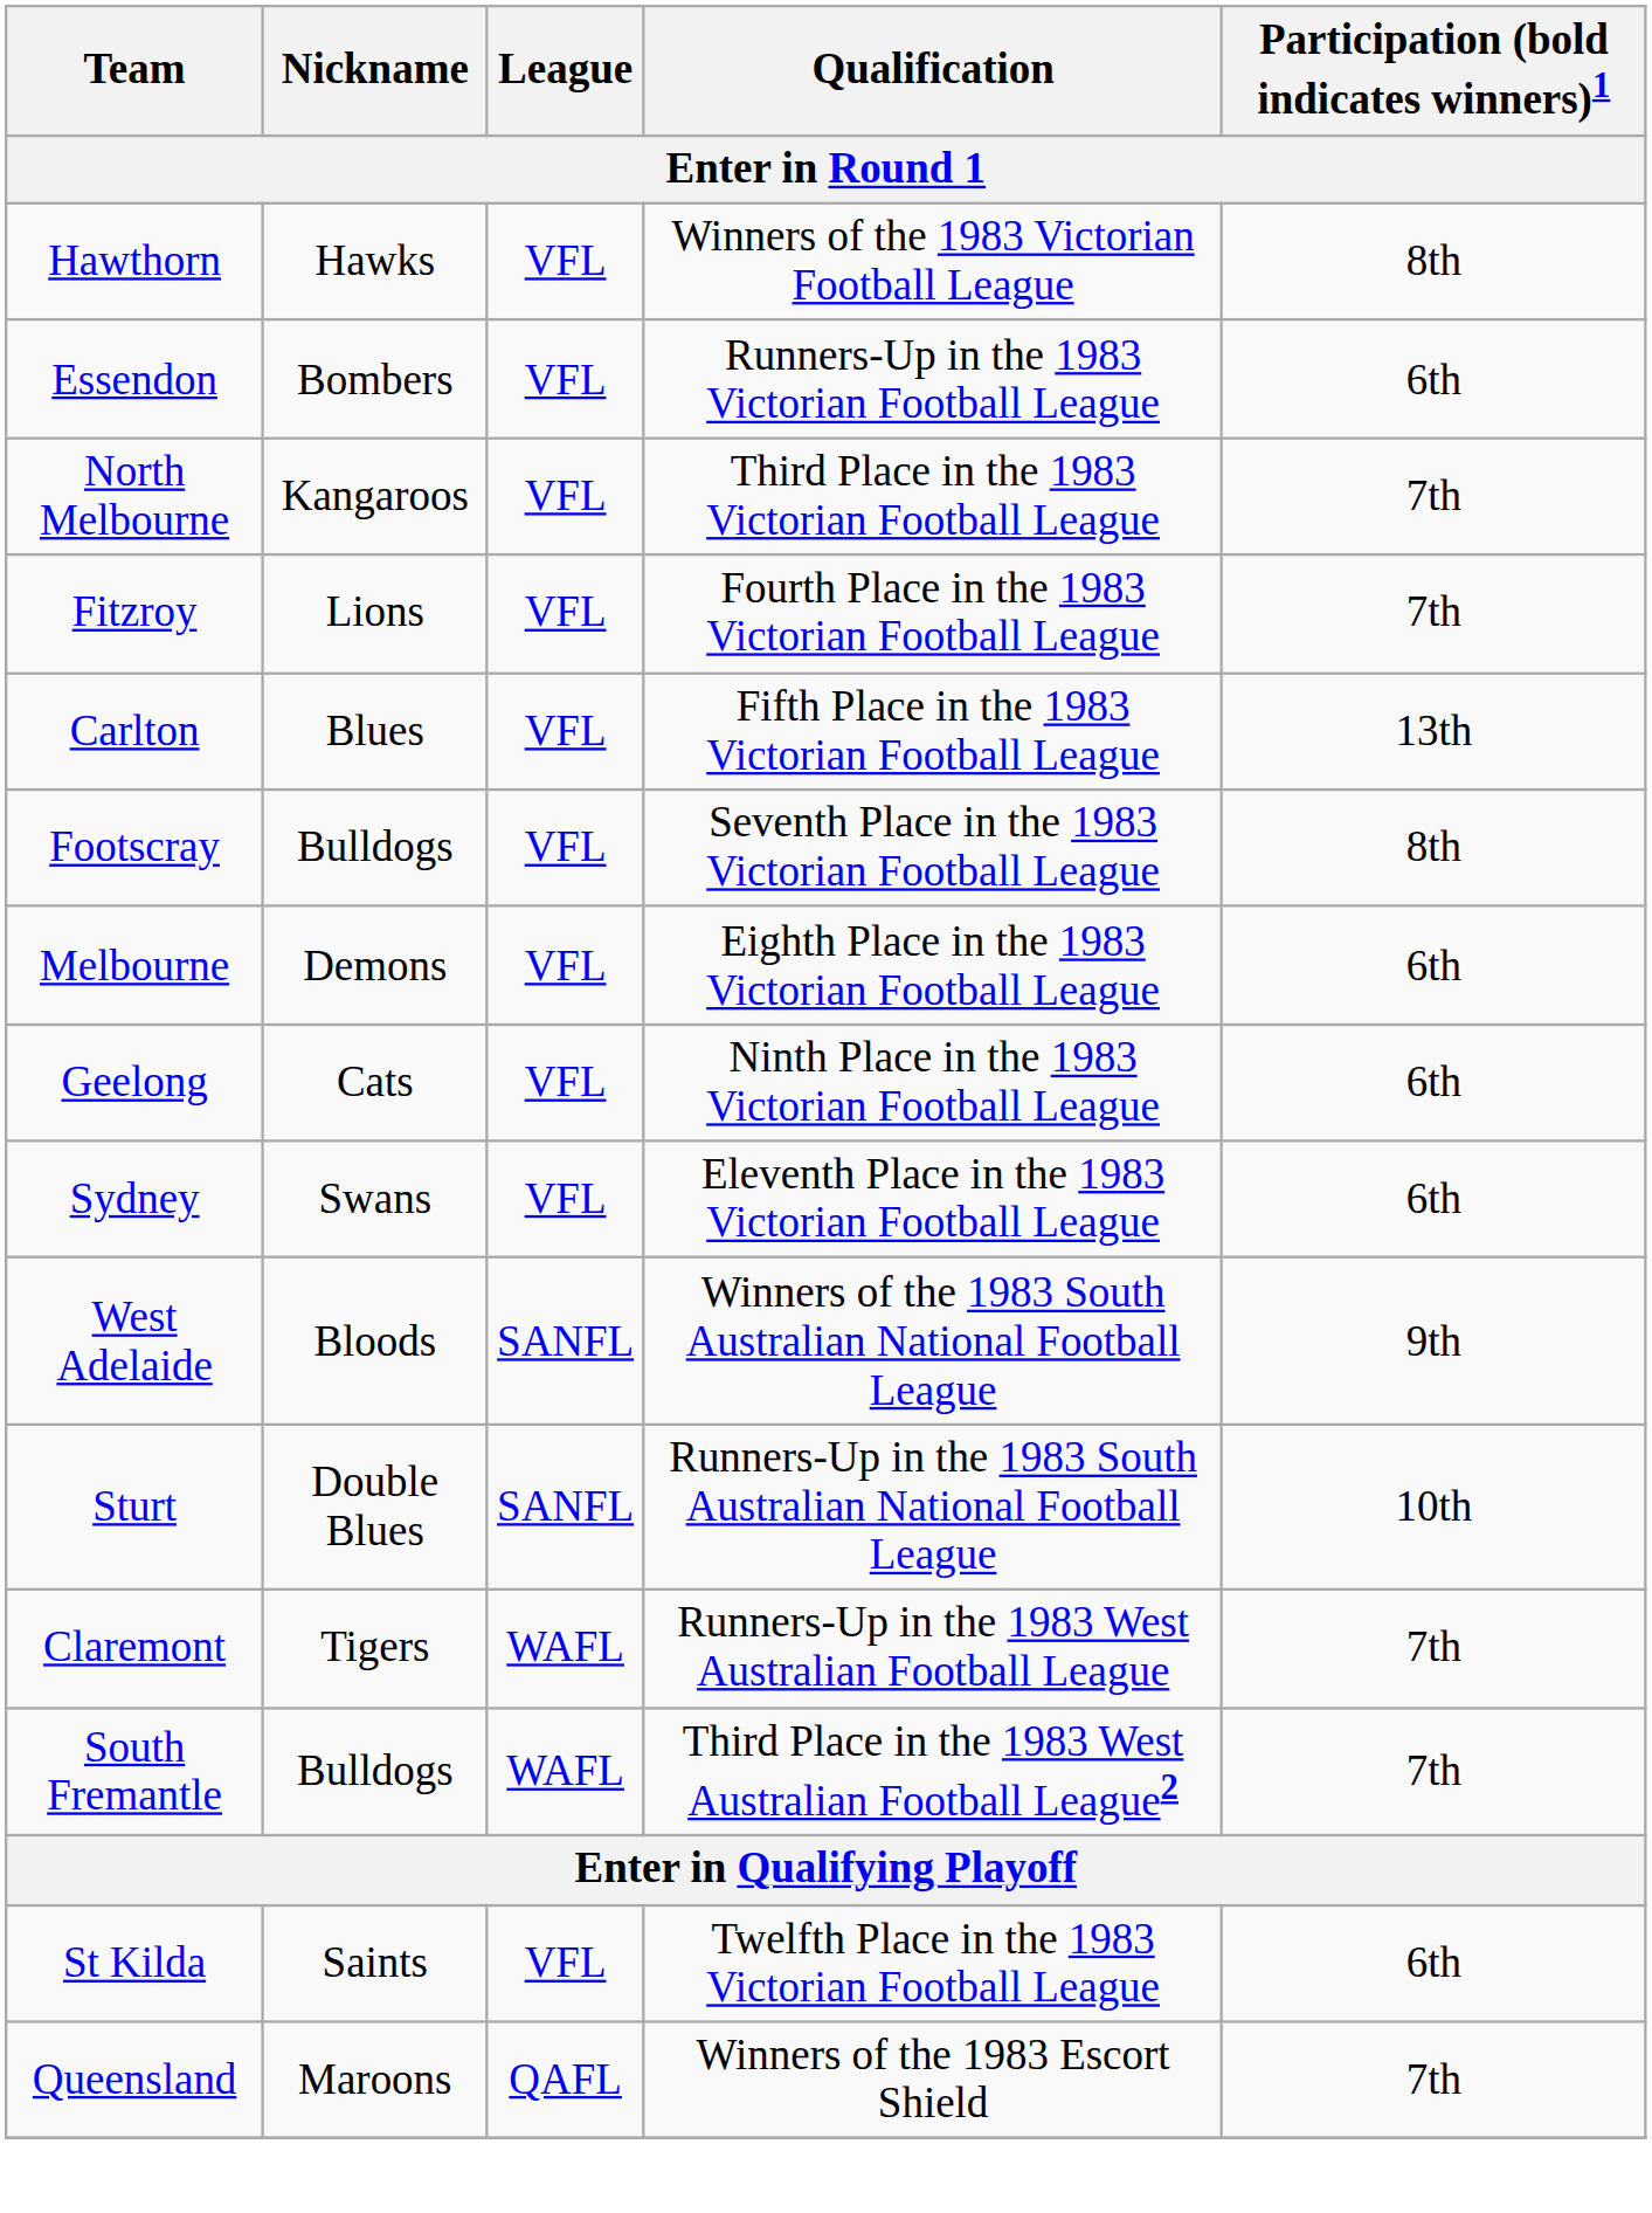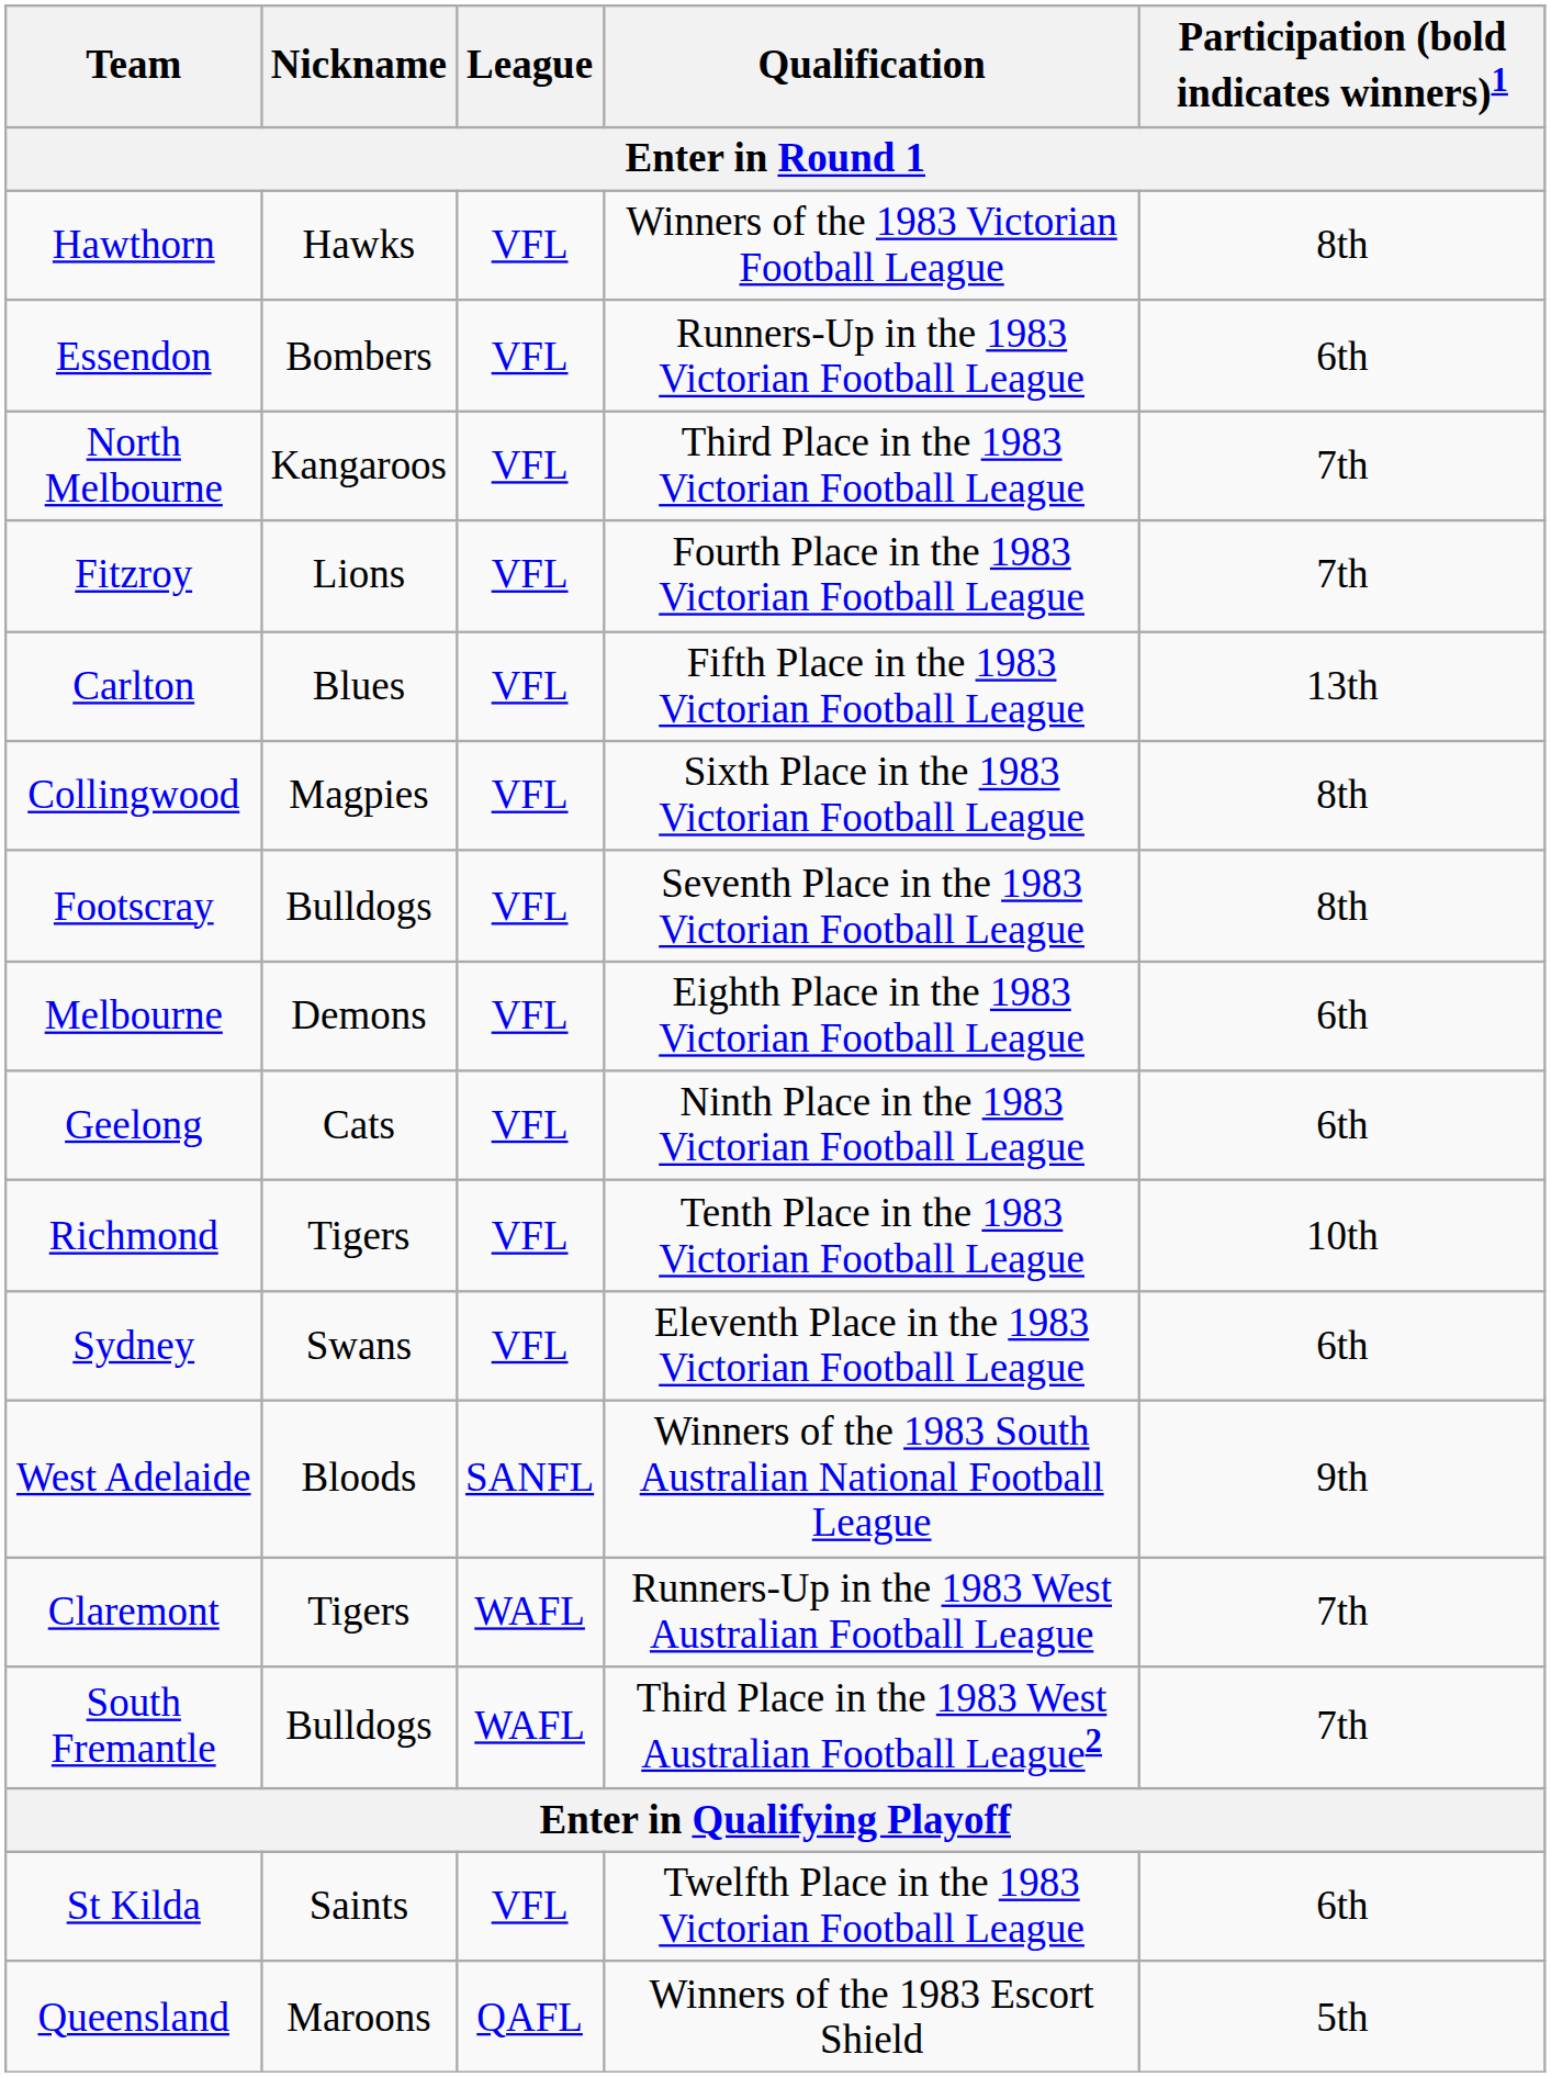 <table class="wikitable" style="text-align:center">
 <tr>
 <th>Team</th>
 <th>Nickname</th>
 <th>League</th>
 <th>Qualification</th>
 <th>Participation (bold indicates winners)<sup><strong><a href='#'>1</a></strong></sup></th>
 </tr>
 <tr>
 <th colspan=5>Enter in <a href='#'>Round 1</a></th>
 </tr>
 <tr>
 <td><a href='#'>Hawthorn</a></td>
 <td>Hawks</td>
 <td><a href='#'>VFL</a></td>
 <td>Winners of the <a href='#'>1983 Victorian Football League</a></td>
 <td>8th </td>
 </tr>
 <tr>
 <td><a href='#'>Essendon</a></td>
 <td>Bombers</td>
 <td><a href='#'>VFL</a></td>
 <td>Runners-Up in the <a href='#'>1983 Victorian Football League</a></td>
 <td>6th </td>
 </tr>
 <tr>
 <td><a href='#'>North Melbourne</a></td>
 <td>Kangaroos</td>
 <td><a href='#'>VFL</a></td>
 <td>Third Place in the <a href='#'>1983 Victorian Football League</a></td>
 <td>7th </td>
 </tr>
 <tr>
 <td><a href='#'>Fitzroy</a></td>
 <td>Lions</td>
 <td><a href='#'>VFL</a></td>
 <td>Fourth Place in the <a href='#'>1983 Victorian Football League</a></td>
 <td>7th </td>
 </tr>
 <tr>
 <td><a href='#'>Carlton</a></td>
 <td>Blues</td>
 <td><a href='#'>VFL</a></td>
 <td>Fifth Place in the <a href='#'>1983 Victorian Football League</a></td>
 <td>13th </td>
 </tr>
 <tr>
+<td><a href='#'>Collingwood</a></td>
+<td>Magpies</td>
+<td><a href='#'>VFL</a></td>
+<td>Sixth Place in the <a href='#'>1983 Victorian Football League</a></td>
+<td>8th </td>
+</tr>
+<tr>
 <td><a href='#'>Footscray</a></td>
 <td>Bulldogs</td>
 <td><a href='#'>VFL</a></td>
 <td>Seventh Place in the <a href='#'>1983 Victorian Football League</a></td>
 <td>8th </td>
 </tr>
 <tr>
 <td><a href='#'>Melbourne</a></td>
 <td>Demons</td>
 <td><a href='#'>VFL</a></td>
 <td>Eighth Place in the <a href='#'>1983 Victorian Football League</a></td>
 <td>6th </td>
 </tr>
 <tr>
 <td><a href='#'>Geelong</a></td>
 <td>Cats</td>
 <td><a href='#'>VFL</a></td>
 <td>Ninth Place in the <a href='#'>1983 Victorian Football League</a></td>
 <td>6th </td>
 </tr>
 <tr>
+<td><a href='#'>Richmond</a></td>
+<td>Tigers</td>
+<td><a href='#'>VFL</a></td>
+<td>Tenth Place in the <a href='#'>1983 Victorian Football League</a></td>
+<td>10th </td>
+</tr>
+<tr>
 <td><a href='#'>Sydney</a></td>
 <td>Swans</td>
 <td><a href='#'>VFL</a></td>
 <td>Eleventh Place in the <a href='#'>1983 Victorian Football League</a></td>
 <td>6th </td>
 </tr>
 <tr>
 <td><a href='#'>West Adelaide</a></td>
 <td>Bloods</td>
 <td><a href='#'>SANFL</a></td>
 <td>Winners of the <a href='#'>1983 South Australian National Football League</a></td>
 <td>9th </td>
-</tr>
-<tr>
-<td><a href='#'>Sturt</a></td>
-<td>Double Blues</td>
-<td><a href='#'>SANFL</a></td>
-<td>Runners-Up in the <a href='#'>1983 South Australian National Football League</a></td>
-<td>10th </td>
 </tr>
 <tr>
 <td><a href='#'>Claremont</a></td>
 <td>Tigers</td>
 <td><a href='#'>WAFL</a></td>
 <td>Runners-Up in the <a href='#'>1983 West Australian Football League</a></td>
 <td>7th </td>
 </tr>
 <tr>
 <td><a href='#'>South Fremantle</a></td>
 <td>Bulldogs</td>
 <td><a href='#'>WAFL</a></td>
 <td>Third Place in the <a href='#'>1983 West Australian Football League</a><sup><strong><a href='#'>2</a></strong></sup></td>
 <td>7th </td>
 </tr>
 <tr>
 <th colspan=5>Enter in <a href='#'>Qualifying Playoff</a></th>
 </tr>
 <tr>
 <td><a href='#'>St Kilda</a></td>
 <td>Saints</td>
 <td><a href='#'>VFL</a></td>
 <td>Twelfth Place in the <a href='#'>1983 Victorian Football League</a></td>
 <td>6th </td>
 </tr>
 <tr>
 <td><a href='#'>Queensland</a></td>
 <td>Maroons</td>
 <td><a href='#'>QAFL</a></td>
 <td>Winners of the 1983 Escort Shield</td>
-<td>7th </td>
+<td>5th </td>
 </tr>
 <tr>
 </tr>
 </table>
